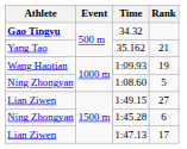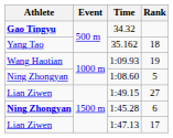 <table class="wikitable" style="font-size:90%">
 <tr>
 <th>Athlete</th>
 <th>Event</th>
 <th>Time</th>
 <th>Rank</th>
 </tr>
 <tr align=center>
 <td align=left><strong><a href='#'>Gao Tingyu</a></strong></td>
 <td align=left rowspan=2><a href='#'>500 m</a></td>
 <td>34.32</td>
 <td></td>
 </tr>
 <tr align=center>
 <td align=left><a href='#'>Yang Tao</a></td>
 <td>35.162</td>
-<td>21</td>
+<td>18</td>
 </tr>
 <tr align=center>
 <td align=left><a href='#'>Wang Haotian</a></td>
 <td align=left rowspan=2><a href='#'>1000 m</a></td>
 <td>1:09.93</td>
 <td>19</td>
 </tr>
 <tr align=center>
 <td align=left><a href='#'>Ning Zhongyan</a></td>
 <td>1:08.60</td>
 <td>5</td>
 </tr>
 <tr align=center>
 <td align=left><a href='#'>Lian Ziwen</a></td>
 <td align=left rowspan=3><a href='#'>1500 m</a></td>
 <td>1:49.15</td>
 <td>27</td>
 </tr>
 <tr align=center>
-<td align=left><a href='#'>Ning Zhongyan</a></td>
+<td align=left><strong><a href='#'>Ning Zhongyan</a></strong></td>
 <td>1:45.28</td>
 <td>6</td>
 </tr>
 <tr align=center>
 <td align=left><a href='#'>Lian Ziwen</a></td>
 <td>1:47.13</td>
 <td>17</td>
 </tr>
 </table>
